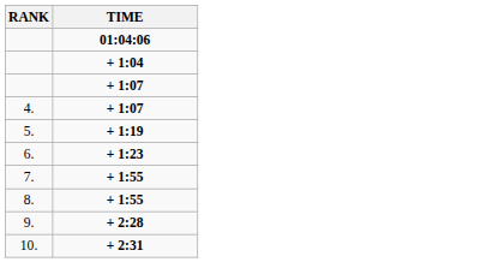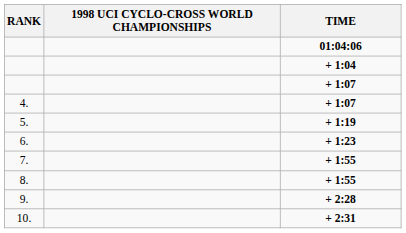 <table class="wikitable" style="font-size:95%;">
 <tr>
 <th>RANK</th>
+<th align="left" style="width: 20em">1998 UCI CYCLO-CROSS WORLD CHAMPIONSHIPS</th>
 <th align="left" style="width: 10em">TIME</th>
 </tr>
 <tr>
 <td align="center"></td>
+<td></td>
 <td align="center"><strong>01:04:06</strong></td>
 </tr>
 <tr>
 <td align="center"></td>
+<td></td>
 <td align="center"><strong>+ 1:04</strong></td>
 </tr>
 <tr>
 <td align="center"></td>
+<td></td>
 <td align="center"><strong>+ 1:07</strong></td>
 </tr>
 <tr>
 <td align="center">4.</td>
+<td></td>
 <td align="center"><strong>+ 1:07</strong></td>
 </tr>
 <tr>
 <td align="center">5.</td>
+<td></td>
 <td align="center"><strong>+ 1:19</strong></td>
 </tr>
 <tr>
 <td align="center">6.</td>
+<td></td>
 <td align="center"><strong>+ 1:23</strong></td>
 </tr>
 <tr>
 <td align="center">7.</td>
+<td></td>
 <td align="center"><strong>+ 1:55</strong></td>
 </tr>
 <tr>
 <td align="center">8.</td>
+<td></td>
 <td align="center"><strong>+ 1:55</strong></td>
 </tr>
 <tr>
 <td align="center">9.</td>
+<td></td>
 <td align="center"><strong>+ 2:28</strong></td>
 </tr>
 <tr>
 <td align="center">10.</td>
+<td></td>
 <td align="center"><strong>+ 2:31</strong></td>
 </tr>
 </table>
